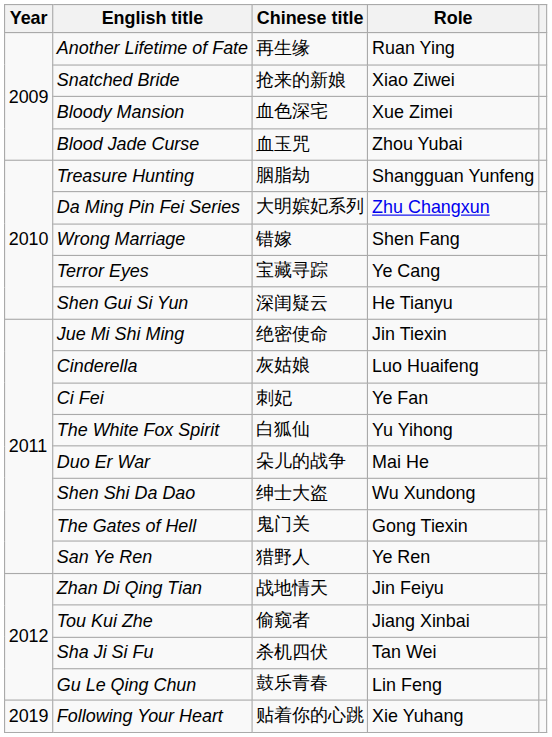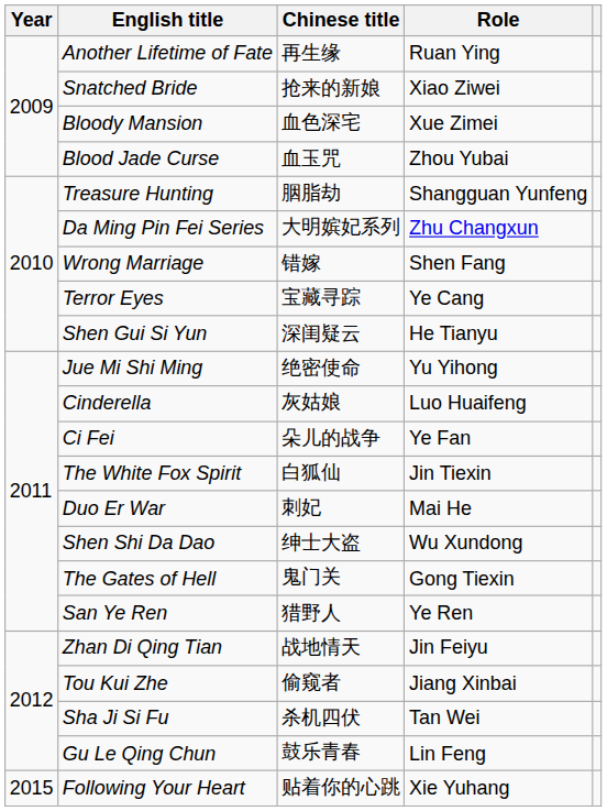 <table class="wikitable sortable">
 <tr>
 <th>Year</th>
 <th>English title</th>
 <th>Chinese title</th>
 <th>Role</th>
 <th scope="col" class="unsortable"></th>
 </tr>
 <tr>
 <td rowspan=4>2009</td>
 <td><em>Another Lifetime of Fate</em></td>
 <td>再生缘</td>
 <td>Ruan Ying</td>
 <td></td>
 </tr>
 <tr>
 <td><em>Snatched Bride</em></td>
 <td>抢来的新娘</td>
 <td>Xiao Ziwei</td>
 <td></td>
 </tr>
 <tr>
 <td><em>Bloody Mansion</em></td>
 <td>血色深宅</td>
 <td>Xue Zimei</td>
 <td></td>
 </tr>
 <tr>
 <td><em>Blood Jade Curse</em></td>
 <td>血玉咒</td>
 <td>Zhou Yubai</td>
 <td></td>
 </tr>
 <tr>
 <td rowspan="5">2010</td>
 <td><em>Treasure Hunting</em></td>
 <td>胭脂劫</td>
 <td>Shangguan Yunfeng</td>
 <td></td>
 </tr>
 <tr>
 <td><em>Da Ming Pin Fei Series</em></td>
 <td>大明嫔妃系列</td>
 <td><a href='#'>Zhu Changxun</a></td>
 <td style="text-align:center;"></td>
 </tr>
 <tr>
 <td><em>Wrong Marriage</em></td>
 <td>错嫁</td>
 <td>Shen Fang</td>
 <td></td>
 </tr>
 <tr>
 <td><em>Terror Eyes</em></td>
 <td>宝藏寻踪</td>
 <td>Ye Cang</td>
 <td></td>
 </tr>
 <tr>
 <td><em>Shen Gui Si Yun</em></td>
 <td>深闺疑云</td>
 <td>He Tianyu</td>
 <td></td>
 </tr>
 <tr>
 <td rowspan="8">2011</td>
 <td><em>Jue Mi Shi Ming</em></td>
 <td>绝密使命</td>
-<td>Jin Tiexin</td>
+<td>Yu Yihong</td>
 <td></td>
 </tr>
 <tr>
 <td><em>Cinderella</em></td>
 <td>灰姑娘</td>
 <td>Luo Huaifeng</td>
 <td style="text-align:center;"></td>
 </tr>
 <tr>
 <td><em>Ci Fei</em></td>
-<td>刺妃</td>
+<td>朵儿的战争</td>
 <td>Ye Fan</td>
 <td></td>
 </tr>
 <tr>
 <td><em>The White Fox Spirit</em></td>
 <td>白狐仙</td>
-<td>Yu Yihong</td>
+<td>Jin Tiexin</td>
 <td style="text-align:center;"></td>
 </tr>
 <tr>
 <td><em>Duo Er War</em></td>
-<td>朵儿的战争</td>
+<td>刺妃</td>
 <td>Mai He</td>
 <td style="text-align:center;"></td>
 </tr>
 <tr>
 <td><em>Shen Shi Da Dao</em></td>
 <td>绅士大盗</td>
 <td>Wu Xundong</td>
 <td style="text-align:center;"></td>
 </tr>
 <tr>
 <td><em>The Gates of Hell</em></td>
 <td>鬼门关</td>
 <td>Gong Tiexin</td>
 <td style="text-align:center;"></td>
 </tr>
 <tr>
 <td><em>San Ye Ren</em></td>
 <td>猎野人</td>
 <td>Ye Ren</td>
 <td style="text-align:center;"></td>
 </tr>
 <tr>
 <td rowspan="4">2012</td>
 <td><em>Zhan Di Qing Tian</em></td>
 <td>战地情天</td>
 <td>Jin Feiyu</td>
 <td></td>
 </tr>
 <tr>
 <td><em>Tou Kui Zhe</em></td>
 <td>偷窥者</td>
 <td>Jiang Xinbai</td>
 <td style="text-align:center;"></td>
 </tr>
 <tr>
 <td><em>Sha Ji Si Fu</em></td>
 <td>杀机四伏</td>
 <td>Tan Wei</td>
 <td style="text-align:center;"></td>
 </tr>
 <tr>
 <td><em>Gu Le Qing Chun</em></td>
 <td>鼓乐青春</td>
 <td>Lin Feng</td>
 <td></td>
 </tr>
 <tr>
-<td>2019</td>
+<td>2015</td>
 <td><em>Following Your Heart</em></td>
 <td>贴着你的心跳</td>
 <td>Xie Yuhang</td>
 <td></td>
 </tr>
 </table>
